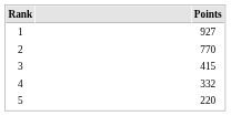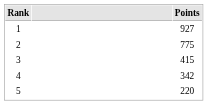 <table cellspacing="1" cellpadding="3" style="border:1px solid #AAAAAA;font-size:86%">
 <tr bgcolor="#E4E4E4">
 <th style="border-bottom:1px solid #AAAAAA" width=10>Rank</th>
 <th style="border-bottom:1px solid #AAAAAA" width=200></th>
 <th style="border-bottom:1px solid #AAAAAA" width=20>Points</th>
 </tr>
 <tr>
 <td align="center">1</td>
 <td></td>
 <td align=center>927</td>
 </tr>
 <tr>
 <td align="center">2</td>
 <td></td>
-<td align=center>770</td>
+<td align=center>775</td>
 </tr>
 <tr>
 <td align="center">3</td>
 <td></td>
 <td align=center>415</td>
 </tr>
 <tr>
 <td align="center">4</td>
 <td></td>
-<td align=center>332</td>
+<td align=center>342</td>
 </tr>
 <tr>
 <td align="center">5</td>
 <td></td>
 <td align=center>220</td>
 </tr>
 </table>
